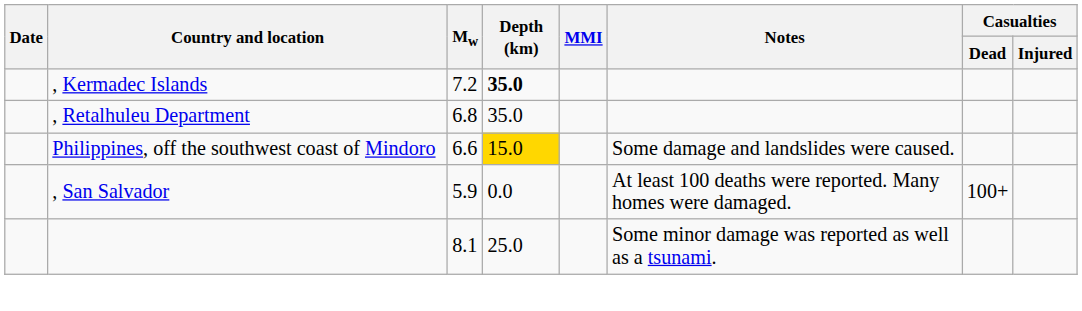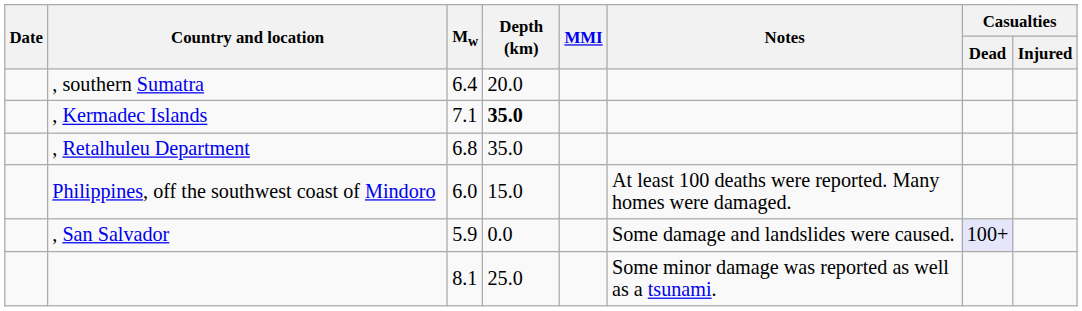 <table class="wikitable sortable sort-under" style="border:1px black; margin-left:1em;">
 <tr>
 <th rowspan="2"><small>Date</small></th>
 <th rowspan="2" style="width: 310px"><small>Country and location</small></th>
 <th rowspan="2"><small>M<sub>w</sub></small></th>
 <th rowspan="2"><small>Depth (km)</small></th>
 <th rowspan="2"><small><a href='#'>MMI</a></small></th>
 <th rowspan="2" class="unsortable"><small>Notes</small></th>
 <th colspan="2"><small>Casualties</small></th>
 </tr>
 <tr>
 <th><small>Dead</small></th>
 <th><small>Injured</small></th>
 </tr>
 <tr>
 <td></td>
+<td>, southern <a href='#'>Sumatra</a></td>
+<td>6.4</td>
+<td>20.0</td>
+<td></td>
+<td></td>
+<td></td>
+<td></td>
+</tr>
+<tr>
+<td></td>
 <td>, <a href='#'>Kermadec Islands</a></td>
-<td>7.2</td>
+<td>7.1</td>
 <td><strong>35.0</strong></td>
 <td></td>
 <td></td>
 <td></td>
 <td></td>
 </tr>
 <tr>
 <td></td>
 <td>, <a href='#'>Retalhuleu Department</a></td>
 <td>6.8</td>
 <td>35.0</td>
 <td></td>
 <td></td>
 <td></td>
 <td></td>
 </tr>
 <tr>
 <td></td>
 <td> <a href='#'>Philippines</a>, off the southwest coast of <a href='#'>Mindoro</a></td>
-<td>6.6</td>
-<td style="background: gold;">15.0</td>
+<td>6.0</td>
+<td>15.0</td>
 <td></td>
-<td>Some damage and landslides were caused.</td>
+<td>At least 100 deaths were reported. Many homes were damaged.</td>
 <td></td>
 <td></td>
 </tr>
 <tr>
 <td></td>
 <td>, <a href='#'>San Salvador</a></td>
 <td>5.9</td>
 <td>0.0</td>
 <td></td>
-<td>At least 100 deaths were reported. Many homes were damaged.</td>
-<td>100+</td>
+<td>Some damage and landslides were caused.</td>
+<td style="background: lavender;">100+</td>
 <td></td>
 </tr>
 <tr>
 <td></td>
 <td></td>
 <td>8.1</td>
 <td>25.0</td>
 <td></td>
 <td>Some minor damage was reported as well as a <a href='#'>tsunami</a>.</td>
 <td></td>
 <td></td>
 </tr>
 </table>
